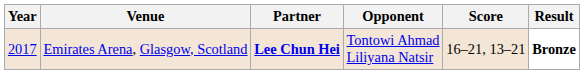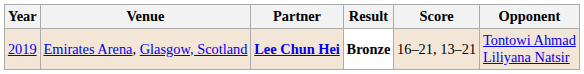 <table class="sortable wikitable" style="font-size: 90%;">
 <tr>
 <th>Year</th>
 <th>Venue</th>
 <th>Partner</th>
+<th>Result</th>
+<th>Score</th>
 <th>Opponent</th>
-<th>Score</th>
-<th>Result</th>
 </tr>
 <tr style="background:#F3E6D7">
-<td align="center"><a href='#'>2017</a></td>
+<td align="center"><a href='#'>2019</a></td>
 <td align="left"><a href='#'>Emirates Arena</a>, <a href='#'>Glasgow, Scotland</a></td>
 <td align="left"><strong> <a href='#'>Lee Chun Hei</a></strong></td>
+<td style="text-align:left; background:white"> <strong>Bronze</strong></td>
+<td align="left">16–21, 13–21</td>
 <td align="left"> <a href='#'>Tontowi Ahmad</a> <br>  <a href='#'>Liliyana Natsir</a></td>
-<td align="left">16–21, 13–21</td>
-<td style="text-align:left; background:white"> <strong>Bronze</strong></td>
 </tr>
 </table>
